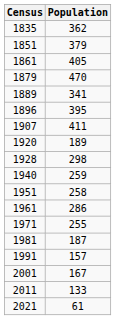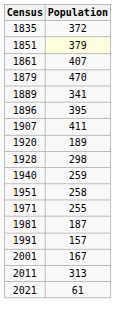 <table class="wikitable" style="text-align:center">
 <tr>
 <th>Census</th>
 <th>Population</th>
 </tr>
 <tr>
 <td>1835</td>
-<td>362</td>
+<td>372</td>
 </tr>
 <tr>
 <td>1851</td>
-<td>379</td>
+<td style="background: lightyellow;">379</td>
 </tr>
 <tr>
 <td>1861</td>
-<td>405</td>
+<td>407</td>
 </tr>
 <tr>
 <td>1879</td>
 <td>470</td>
 </tr>
 <tr>
 <td>1889</td>
 <td>341</td>
 </tr>
 <tr>
 <td>1896</td>
 <td>395</td>
 </tr>
 <tr>
 <td>1907</td>
 <td>411</td>
 </tr>
 <tr>
 <td>1920</td>
 <td>189</td>
 </tr>
 <tr>
 <td>1928</td>
 <td>298</td>
 </tr>
 <tr>
 <td>1940</td>
 <td>259</td>
 </tr>
 <tr>
 <td>1951</td>
 <td>258</td>
 </tr>
 <tr>
-<td>1961</td>
-<td>286</td>
-</tr>
-<tr>
 <td>1971</td>
 <td>255</td>
 </tr>
 <tr>
 <td>1981</td>
 <td>187</td>
 </tr>
 <tr>
 <td>1991</td>
 <td>157</td>
 </tr>
 <tr>
 <td>2001</td>
 <td>167</td>
 </tr>
 <tr>
 <td>2011</td>
-<td>133</td>
+<td>313</td>
 </tr>
 <tr>
 <td>2021</td>
 <td>61</td>
 </tr>
 </table>
